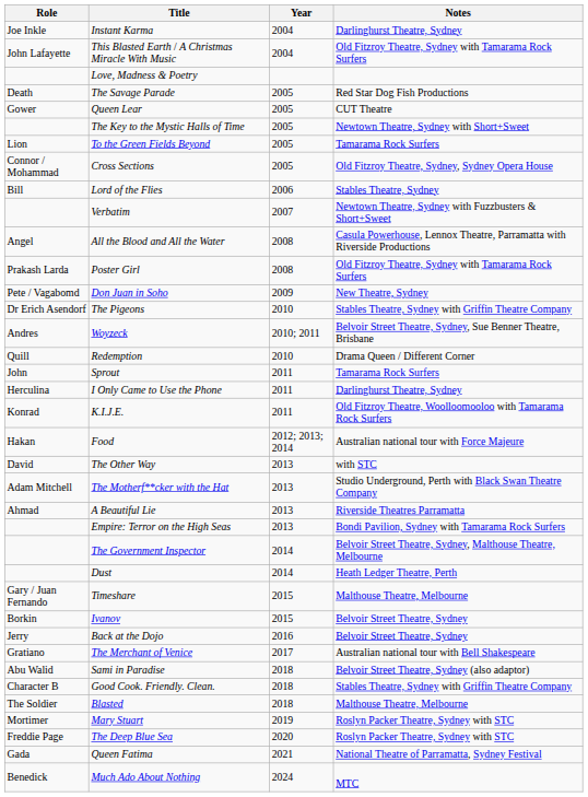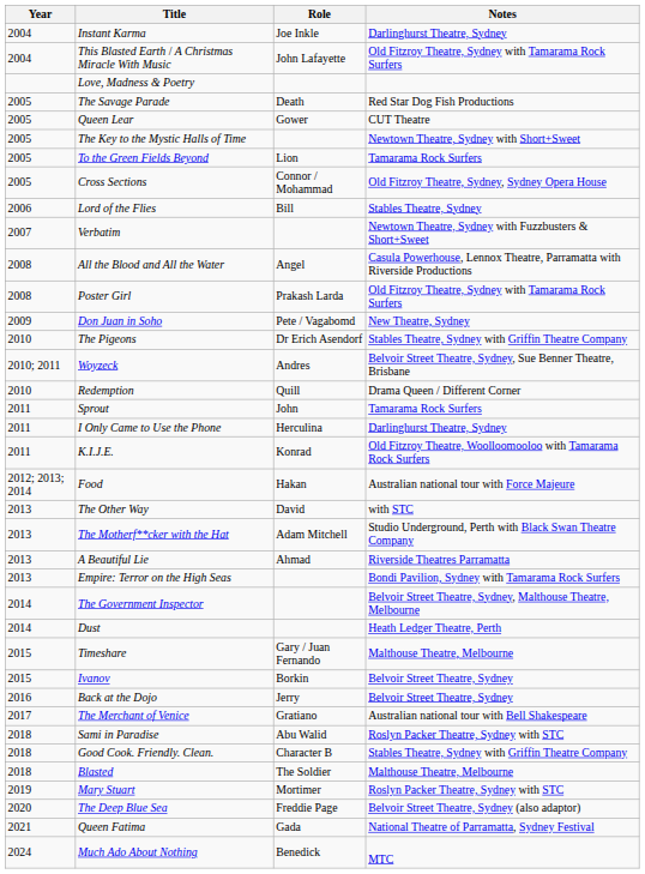 <table class="wikitable sortable">
 <tr>
+<th>Year</th>
+<th>Title</th>
 <th>Role</th>
-<th>Title</th>
-<th>Year</th>
 <th>Notes</th>
 </tr>
 <tr>
+<td>2004</td>
+<td><em>Instant Karma</em></td>
 <td>Joe Inkle</td>
-<td><em>Instant Karma</em></td>
-<td>2004</td>
 <td><a href='#'>Darlinghurst Theatre, Sydney</a></td>
 </tr>
 <tr>
+<td>2004</td>
+<td><em>This Blasted Earth</em> / <em>A Christmas Miracle With Music</em></td>
 <td>John Lafayette</td>
-<td><em>This Blasted Earth</em> / <em>A Christmas Miracle With Music</em></td>
-<td>2004</td>
 <td><a href='#'>Old Fitzroy Theatre, Sydney</a> with <a href='#'>Tamarama Rock Surfers</a></td>
 </tr>
 <tr>
 <td></td>
 <td><em>Love, Madness & Poetry</em></td>
 <td></td>
 <td></td>
 </tr>
 <tr>
+<td>2005</td>
+<td><em>The Savage Parade</em></td>
 <td>Death</td>
-<td><em>The Savage Parade</em></td>
-<td>2005</td>
 <td>Red Star Dog Fish Productions</td>
 </tr>
 <tr>
+<td>2005</td>
+<td><em>Queen Lear</em></td>
 <td>Gower</td>
-<td><em>Queen Lear</em></td>
-<td>2005</td>
 <td>CUT Theatre</td>
 </tr>
 <tr>
+<td>2005</td>
+<td><em>The Key to the Mystic Halls of Time</em></td>
 <td></td>
-<td><em>The Key to the Mystic Halls of Time</em></td>
-<td>2005</td>
 <td><a href='#'>Newtown Theatre, Sydney</a> with <a href='#'>Short+Sweet</a></td>
 </tr>
 <tr>
+<td>2005</td>
+<td><em><a href='#'>To the Green Fields Beyond</a></em></td>
 <td>Lion</td>
-<td><em><a href='#'>To the Green Fields Beyond</a></em></td>
-<td>2005</td>
 <td><a href='#'>Tamarama Rock Surfers</a></td>
 </tr>
 <tr>
+<td>2005</td>
+<td><em>Cross Sections</em></td>
 <td>Connor / Mohammad</td>
-<td><em>Cross Sections</em></td>
-<td>2005</td>
 <td><a href='#'>Old Fitzroy Theatre, Sydney</a>, <a href='#'>Sydney Opera House</a></td>
 </tr>
 <tr>
+<td>2006</td>
+<td><em>Lord of the Flies</em></td>
 <td>Bill</td>
-<td><em>Lord of the Flies</em></td>
-<td>2006</td>
 <td><a href='#'>Stables Theatre, Sydney</a></td>
 </tr>
 <tr>
+<td>2007</td>
+<td><em>Verbatim</em></td>
 <td></td>
-<td><em>Verbatim</em></td>
-<td>2007</td>
 <td><a href='#'>Newtown Theatre, Sydney</a> with Fuzzbusters & <a href='#'>Short+Sweet</a></td>
 </tr>
 <tr>
+<td>2008</td>
+<td><em>All the Blood and All the Water</em></td>
 <td>Angel</td>
-<td><em>All the Blood and All the Water</em></td>
-<td>2008</td>
 <td><a href='#'>Casula Powerhouse</a>, Lennox Theatre, Parramatta with Riverside Productions</td>
 </tr>
 <tr>
+<td>2008</td>
+<td><em>Poster Girl</em></td>
 <td>Prakash Larda</td>
-<td><em>Poster Girl</em></td>
-<td>2008</td>
 <td><a href='#'>Old Fitzroy Theatre, Sydney</a> with <a href='#'>Tamarama Rock Surfers</a></td>
 </tr>
 <tr>
+<td>2009</td>
+<td><em><a href='#'>Don Juan in Soho</a></em></td>
 <td>Pete / Vagabomd</td>
-<td><em><a href='#'>Don Juan in Soho</a></em></td>
-<td>2009</td>
 <td><a href='#'>New Theatre, Sydney</a></td>
 </tr>
 <tr>
+<td>2010</td>
+<td><em>The Pigeons</em></td>
 <td>Dr Erich Asendorf</td>
-<td><em>The Pigeons</em></td>
-<td>2010</td>
 <td><a href='#'>Stables Theatre, Sydney</a> with <a href='#'>Griffin Theatre Company</a></td>
 </tr>
 <tr>
+<td>2010; 2011</td>
+<td><em><a href='#'>Woyzeck</a></em></td>
 <td>Andres</td>
-<td><em><a href='#'>Woyzeck</a></em></td>
-<td>2010; 2011</td>
 <td><a href='#'>Belvoir Street Theatre, Sydney</a>, Sue Benner Theatre, Brisbane</td>
 </tr>
 <tr>
+<td>2010</td>
+<td><em>Redemption</em></td>
 <td>Quill</td>
-<td><em>Redemption</em></td>
-<td>2010</td>
 <td>Drama Queen / Different Corner</td>
 </tr>
 <tr>
+<td>2011</td>
+<td><em>Sprout</em></td>
 <td>John</td>
-<td><em>Sprout</em></td>
-<td>2011</td>
 <td><a href='#'>Tamarama Rock Surfers</a></td>
 </tr>
 <tr>
+<td>2011</td>
+<td><em>I Only Came to Use the Phone</em></td>
 <td>Herculina</td>
-<td><em>I Only Came to Use the Phone</em></td>
-<td>2011</td>
 <td><a href='#'>Darlinghurst Theatre, Sydney</a></td>
 </tr>
 <tr>
+<td>2011</td>
+<td><em>K.I.J.E.</em></td>
 <td>Konrad</td>
-<td><em>K.I.J.E.</em></td>
-<td>2011</td>
 <td><a href='#'>Old Fitzroy Theatre, Woolloomooloo</a> with <a href='#'>Tamarama Rock Surfers</a></td>
 </tr>
 <tr>
+<td>2012; 2013; 2014</td>
+<td><em>Food</em></td>
 <td>Hakan</td>
-<td><em>Food</em></td>
-<td>2012; 2013; 2014</td>
 <td>Australian national tour with <a href='#'>Force Majeure</a></td>
 </tr>
 <tr>
+<td>2013</td>
+<td><em>The Other Way</em></td>
 <td>David</td>
-<td><em>The Other Way</em></td>
-<td>2013</td>
 <td>with <a href='#'>STC</a></td>
 </tr>
 <tr>
+<td>2013</td>
+<td><em><a href='#'>The Motherf**cker with the Hat</a></em></td>
 <td>Adam Mitchell</td>
-<td><em><a href='#'>The Motherf**cker with the Hat</a></em></td>
-<td>2013</td>
 <td>Studio Underground, Perth with <a href='#'>Black Swan Theatre Company</a></td>
 </tr>
 <tr>
+<td>2013</td>
+<td><em>A Beautiful Lie</em></td>
 <td>Ahmad</td>
-<td><em>A Beautiful Lie</em></td>
-<td>2013</td>
 <td><a href='#'>Riverside Theatres Parramatta</a></td>
 </tr>
 <tr>
+<td>2013</td>
+<td><em>Empire: Terror on the High Seas</em></td>
 <td></td>
-<td><em>Empire: Terror on the High Seas</em></td>
-<td>2013</td>
 <td><a href='#'>Bondi Pavilion, Sydney</a> with <a href='#'>Tamarama Rock Surfers</a></td>
 </tr>
 <tr>
+<td>2014</td>
+<td><em><a href='#'>The Government Inspector</a></em></td>
 <td></td>
-<td><em><a href='#'>The Government Inspector</a></em></td>
-<td>2014</td>
 <td><a href='#'>Belvoir Street Theatre, Sydney</a>, <a href='#'>Malthouse Theatre, Melbourne</a></td>
 </tr>
 <tr>
+<td>2014</td>
+<td><em>Dust</em></td>
 <td></td>
-<td><em>Dust</em></td>
-<td>2014</td>
 <td><a href='#'>Heath Ledger Theatre, Perth</a></td>
 </tr>
 <tr>
+<td>2015</td>
+<td><em>Timeshare</em></td>
 <td>Gary / Juan Fernando</td>
-<td><em>Timeshare</em></td>
-<td>2015</td>
 <td><a href='#'>Malthouse Theatre, Melbourne</a></td>
 </tr>
 <tr>
+<td>2015</td>
+<td><em><a href='#'>Ivanov</a></em></td>
 <td>Borkin</td>
-<td><em><a href='#'>Ivanov</a></em></td>
-<td>2015</td>
 <td><a href='#'>Belvoir Street Theatre, Sydney</a></td>
 </tr>
 <tr>
+<td>2016</td>
+<td><em>Back at the Dojo</em></td>
 <td>Jerry</td>
-<td><em>Back at the Dojo</em></td>
-<td>2016</td>
 <td><a href='#'>Belvoir Street Theatre, Sydney</a></td>
 </tr>
 <tr>
+<td>2017</td>
+<td><em><a href='#'>The Merchant of Venice</a></em></td>
 <td>Gratiano</td>
-<td><em><a href='#'>The Merchant of Venice</a></em></td>
-<td>2017</td>
 <td>Australian national tour with <a href='#'>Bell Shakespeare</a></td>
 </tr>
 <tr>
+<td>2018</td>
+<td><em>Sami in Paradise</em></td>
 <td>Abu Walid</td>
-<td><em>Sami in Paradise</em></td>
+<td><a href='#'>Roslyn Packer Theatre, Sydney</a> with <a href='#'>STC</a></td>
+</tr>
+<tr>
 <td>2018</td>
+<td><em>Good Cook. Friendly. Clean.</em></td>
+<td>Character B</td>
+<td><a href='#'>Stables Theatre, Sydney</a> with <a href='#'>Griffin Theatre Company</a></td>
+</tr>
+<tr>
+<td>2018</td>
+<td><em><a href='#'>Blasted</a></em></td>
+<td>The Soldier</td>
+<td><a href='#'>Malthouse Theatre, Melbourne</a></td>
+</tr>
+<tr>
+<td>2019</td>
+<td><em><a href='#'>Mary Stuart</a></em></td>
+<td>Mortimer</td>
+<td><a href='#'>Roslyn Packer Theatre, Sydney</a> with <a href='#'>STC</a></td>
+</tr>
+<tr>
+<td>2020</td>
+<td><em><a href='#'>The Deep Blue Sea</a></em></td>
+<td>Freddie Page</td>
 <td><a href='#'>Belvoir Street Theatre, Sydney</a> (also adaptor)</td>
 </tr>
 <tr>
-<td>Character B</td>
-<td><em>Good Cook. Friendly. Clean.</em></td>
-<td>2018</td>
-<td><a href='#'>Stables Theatre, Sydney</a> with <a href='#'>Griffin Theatre Company</a></td>
-</tr>
-<tr>
-<td>The Soldier</td>
-<td><em><a href='#'>Blasted</a></em></td>
-<td>2018</td>
-<td><a href='#'>Malthouse Theatre, Melbourne</a></td>
-</tr>
-<tr>
-<td>Mortimer</td>
-<td><em><a href='#'>Mary Stuart</a></em></td>
-<td>2019</td>
-<td><a href='#'>Roslyn Packer Theatre, Sydney</a> with <a href='#'>STC</a></td>
-</tr>
-<tr>
-<td>Freddie Page</td>
-<td><em><a href='#'>The Deep Blue Sea</a></em></td>
-<td>2020</td>
-<td><a href='#'>Roslyn Packer Theatre, Sydney</a> with <a href='#'>STC</a></td>
-</tr>
-<tr>
+<td>2021</td>
+<td><em>Queen Fatima</em></td>
 <td>Gada</td>
-<td><em>Queen Fatima</em></td>
-<td>2021</td>
 <td><a href='#'>National Theatre of Parramatta</a>, <a href='#'>Sydney Festival</a></td>
 </tr>
 <tr>
+<td>2024</td>
+<td><em><a href='#'>Much Ado About Nothing</a></em></td>
 <td>Benedick</td>
-<td><em><a href='#'>Much Ado About Nothing</a></em></td>
-<td>2024</td>
 <td><br><a href='#'>MTC</a></td>
 </tr>
 </table>
